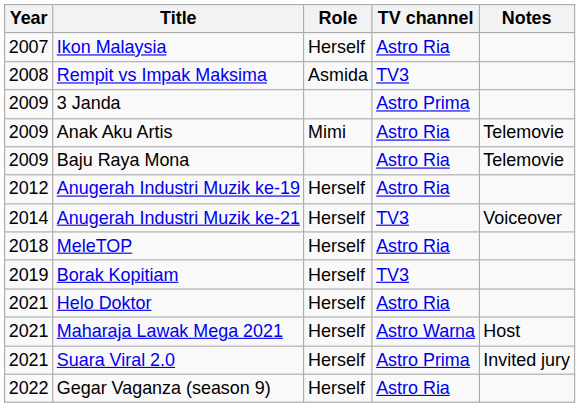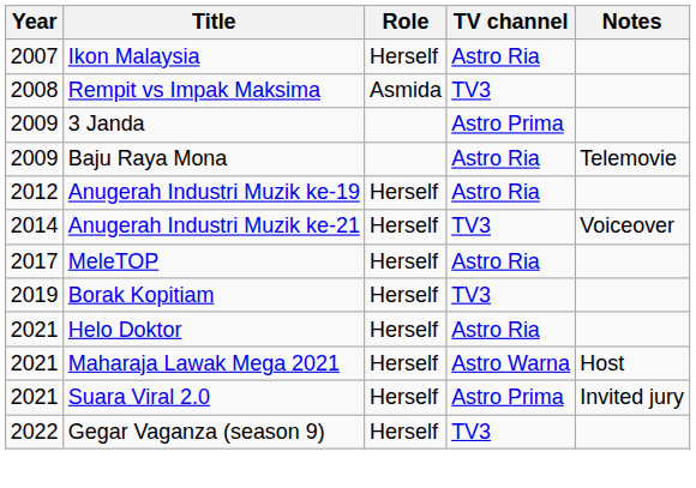 <table class="wikitable">
 <tr>
 <th>Year</th>
 <th>Title</th>
 <th>Role</th>
 <th>TV channel</th>
 <th>Notes</th>
 </tr>
 <tr>
 <td>2007</td>
 <td><a href='#'>Ikon Malaysia</a></td>
 <td>Herself</td>
 <td><a href='#'>Astro Ria</a></td>
 <td></td>
 </tr>
 <tr>
 <td>2008</td>
 <td><a href='#'>Rempit vs Impak Maksima</a></td>
 <td>Asmida</td>
 <td><a href='#'>TV3</a></td>
 <td></td>
 </tr>
 <tr>
 <td>2009</td>
 <td>3 Janda</td>
 <td></td>
 <td><a href='#'>Astro Prima</a></td>
 <td></td>
 </tr>
 <tr>
 <td>2009</td>
-<td>Anak Aku Artis</td>
-<td>Mimi</td>
-<td><a href='#'>Astro Ria</a></td>
-<td>Telemovie</td>
-</tr>
-<tr>
-<td>2009</td>
 <td>Baju Raya Mona</td>
 <td></td>
 <td><a href='#'>Astro Ria</a></td>
 <td>Telemovie</td>
 </tr>
 <tr>
 <td>2012</td>
 <td><a href='#'>Anugerah Industri Muzik ke-19</a></td>
 <td>Herself</td>
 <td><a href='#'>Astro Ria</a></td>
 <td></td>
 </tr>
 <tr>
 <td>2014</td>
 <td><a href='#'>Anugerah Industri Muzik ke-21</a></td>
 <td>Herself</td>
 <td><a href='#'>TV3</a></td>
 <td>Voiceover</td>
 </tr>
 <tr>
-<td>2018</td>
+<td>2017</td>
 <td><a href='#'>MeleTOP</a></td>
 <td>Herself</td>
 <td><a href='#'>Astro Ria</a></td>
 <td></td>
 </tr>
 <tr>
 <td>2019</td>
 <td><a href='#'>Borak Kopitiam</a></td>
 <td>Herself</td>
 <td><a href='#'>TV3</a></td>
 <td></td>
 </tr>
 <tr>
 <td>2021</td>
 <td><a href='#'>Helo Doktor</a></td>
 <td>Herself</td>
 <td><a href='#'>Astro Ria</a></td>
 <td></td>
 </tr>
 <tr>
 <td>2021</td>
 <td><a href='#'>Maharaja Lawak Mega 2021</a></td>
 <td>Herself</td>
 <td><a href='#'>Astro Warna</a></td>
 <td>Host</td>
 </tr>
 <tr>
 <td>2021</td>
 <td><a href='#'>Suara Viral 2.0</a></td>
 <td>Herself</td>
 <td><a href='#'>Astro Prima</a></td>
 <td>Invited jury</td>
 </tr>
 <tr>
 <td>2022</td>
 <td>Gegar Vaganza (season 9)</td>
 <td>Herself</td>
-<td><a href='#'>Astro Ria</a></td>
+<td><a href='#'>TV3</a></td>
 <td></td>
 </tr>
 </table>
